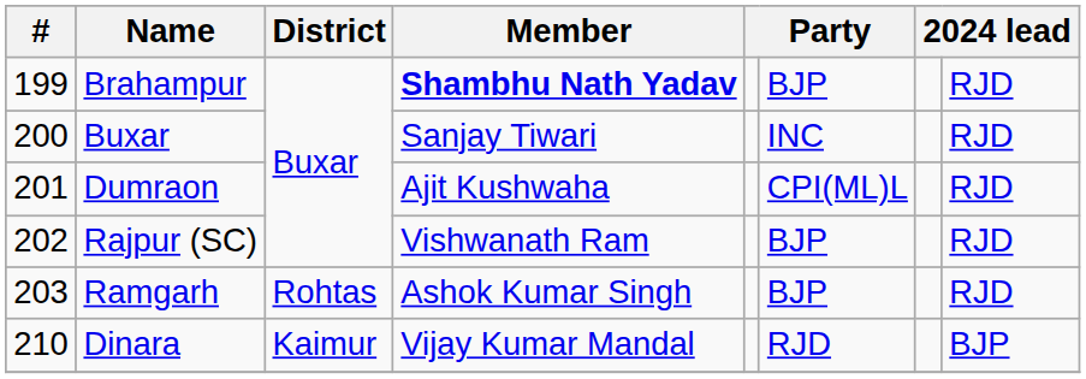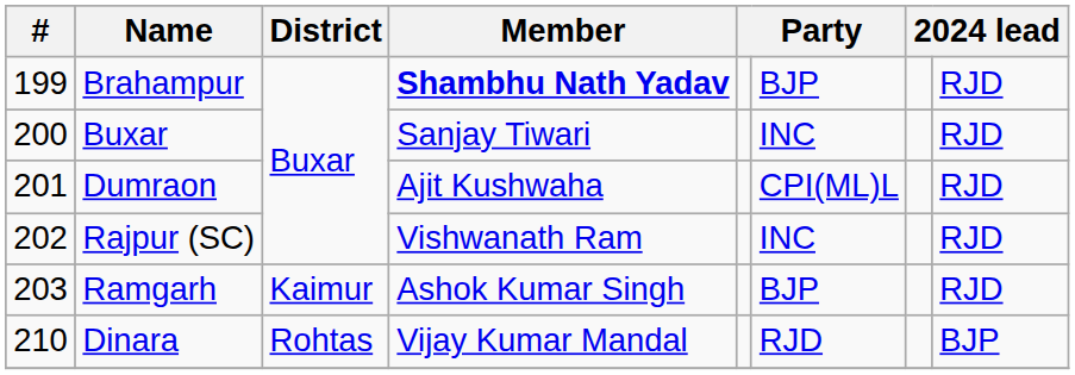 <table class="wikitable">
 <tr>
 <th>#</th>
 <th>Name</th>
 <th>District</th>
 <th>Member</th>
 <th colspan="2">Party</th>
 <th colspan="2">2024 lead</th>
 </tr>
 <tr>
 <td>199</td>
 <td><a href='#'>Brahampur</a></td>
 <td rowspan="4"><a href='#'>Buxar</a></td>
 <td><strong><a href='#'>Shambhu Nath Yadav</a></strong></td>
 <td style=background-color:></td>
 <td><a href='#'>BJP</a></td>
 <td style=background-color:></td>
 <td><a href='#'>RJD</a></td>
 </tr>
 <tr>
 <td>200</td>
 <td><a href='#'>Buxar</a></td>
 <td><a href='#'>Sanjay Tiwari</a></td>
 <td style=background-color:></td>
 <td><a href='#'>INC</a></td>
 <td style=background-color:></td>
 <td><a href='#'>RJD</a></td>
 </tr>
 <tr>
 <td>201</td>
 <td><a href='#'>Dumraon</a></td>
 <td><a href='#'>Ajit Kushwaha</a></td>
 <td style=background-color:></td>
 <td><a href='#'>CPI(ML)L</a></td>
 <td style=background-color:></td>
 <td><a href='#'>RJD</a></td>
 </tr>
 <tr>
 <td>202</td>
 <td><a href='#'>Rajpur</a> (SC)</td>
 <td><a href='#'>Vishwanath Ram</a></td>
 <td style=background-color:></td>
-<td><a href='#'>BJP</a></td>
+<td><a href='#'>INC</a></td>
 <td style=background-color:></td>
 <td><a href='#'>RJD</a></td>
 </tr>
 <tr>
 <td>203</td>
 <td><a href='#'>Ramgarh</a></td>
-<td><a href='#'>Rohtas</a></td>
+<td><a href='#'>Kaimur</a></td>
 <td><a href='#'>Ashok Kumar Singh</a></td>
 <td style=background-color:></td>
 <td><a href='#'>BJP</a></td>
 <td style=background-color:></td>
 <td><a href='#'>RJD</a></td>
 </tr>
 <tr>
 <td>210</td>
 <td><a href='#'>Dinara</a></td>
-<td><a href='#'>Kaimur</a></td>
+<td><a href='#'>Rohtas</a></td>
 <td><a href='#'>Vijay Kumar Mandal</a></td>
 <td style=background-color:></td>
 <td><a href='#'>RJD</a></td>
 <td style=background-color:></td>
 <td><a href='#'>BJP</a></td>
 </tr>
 <tr>
 </tr>
 </table>
